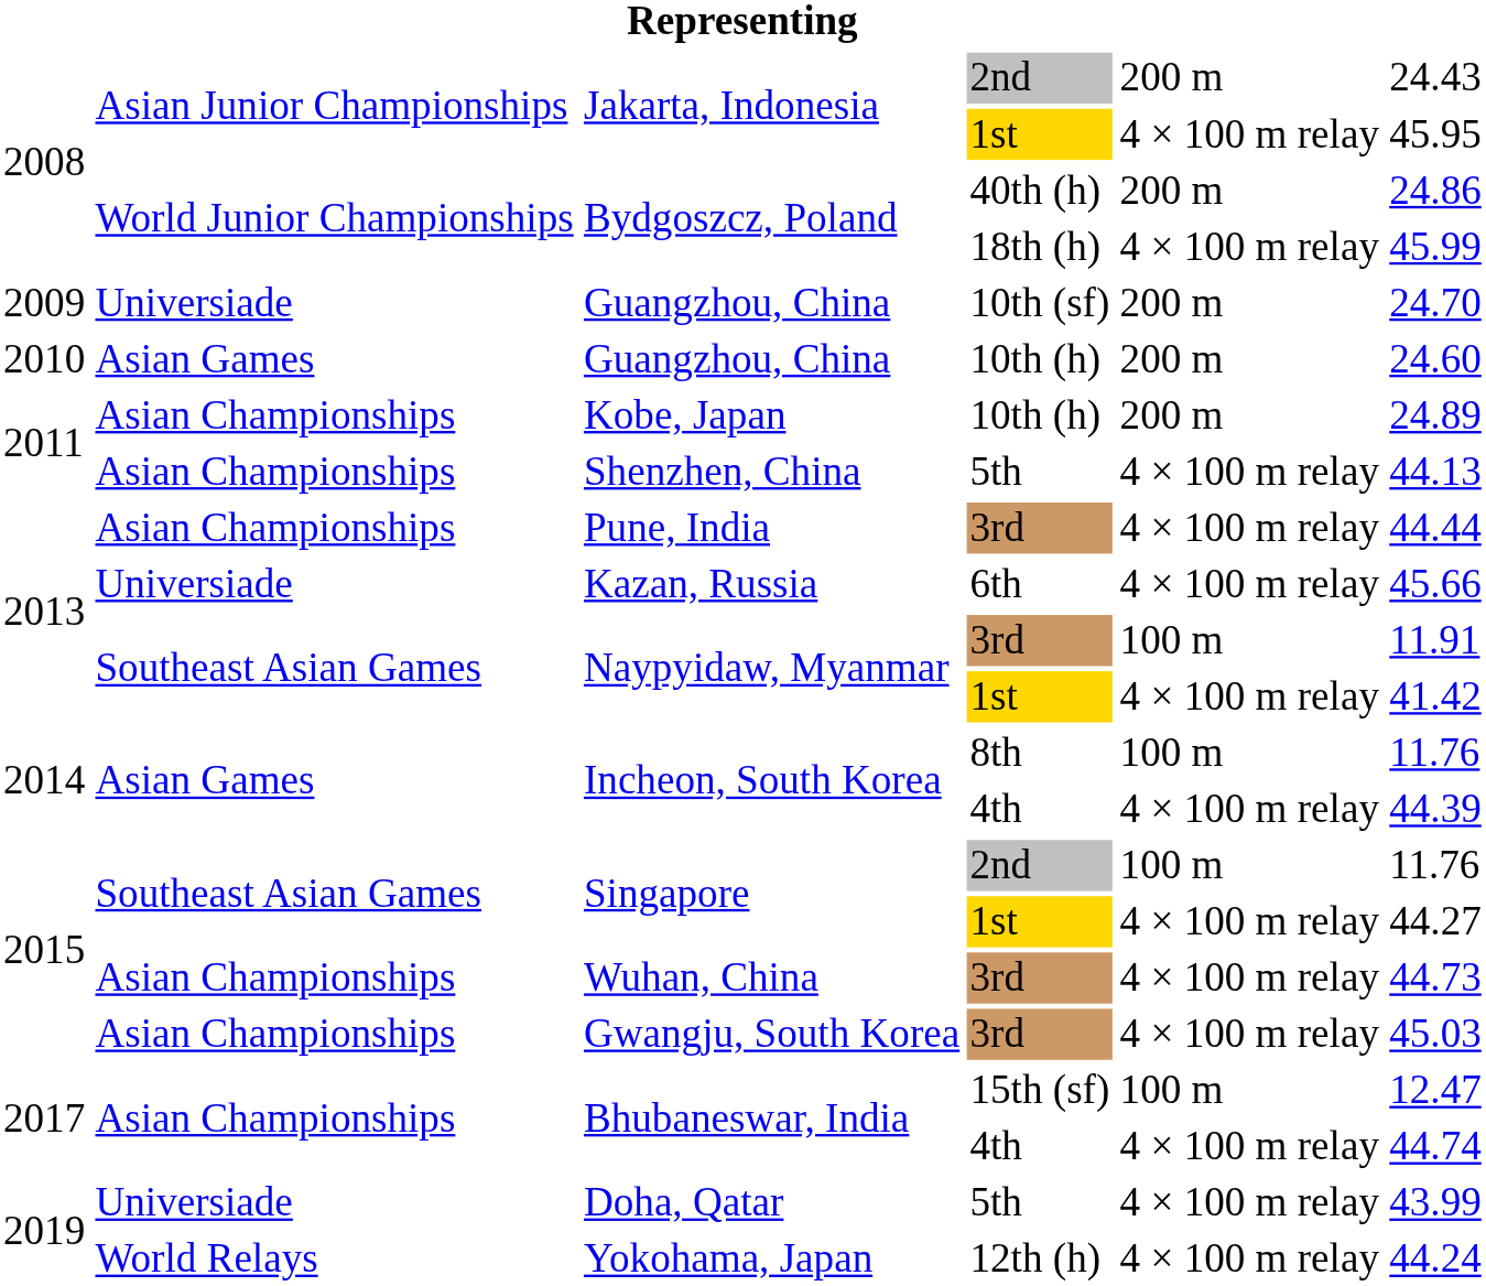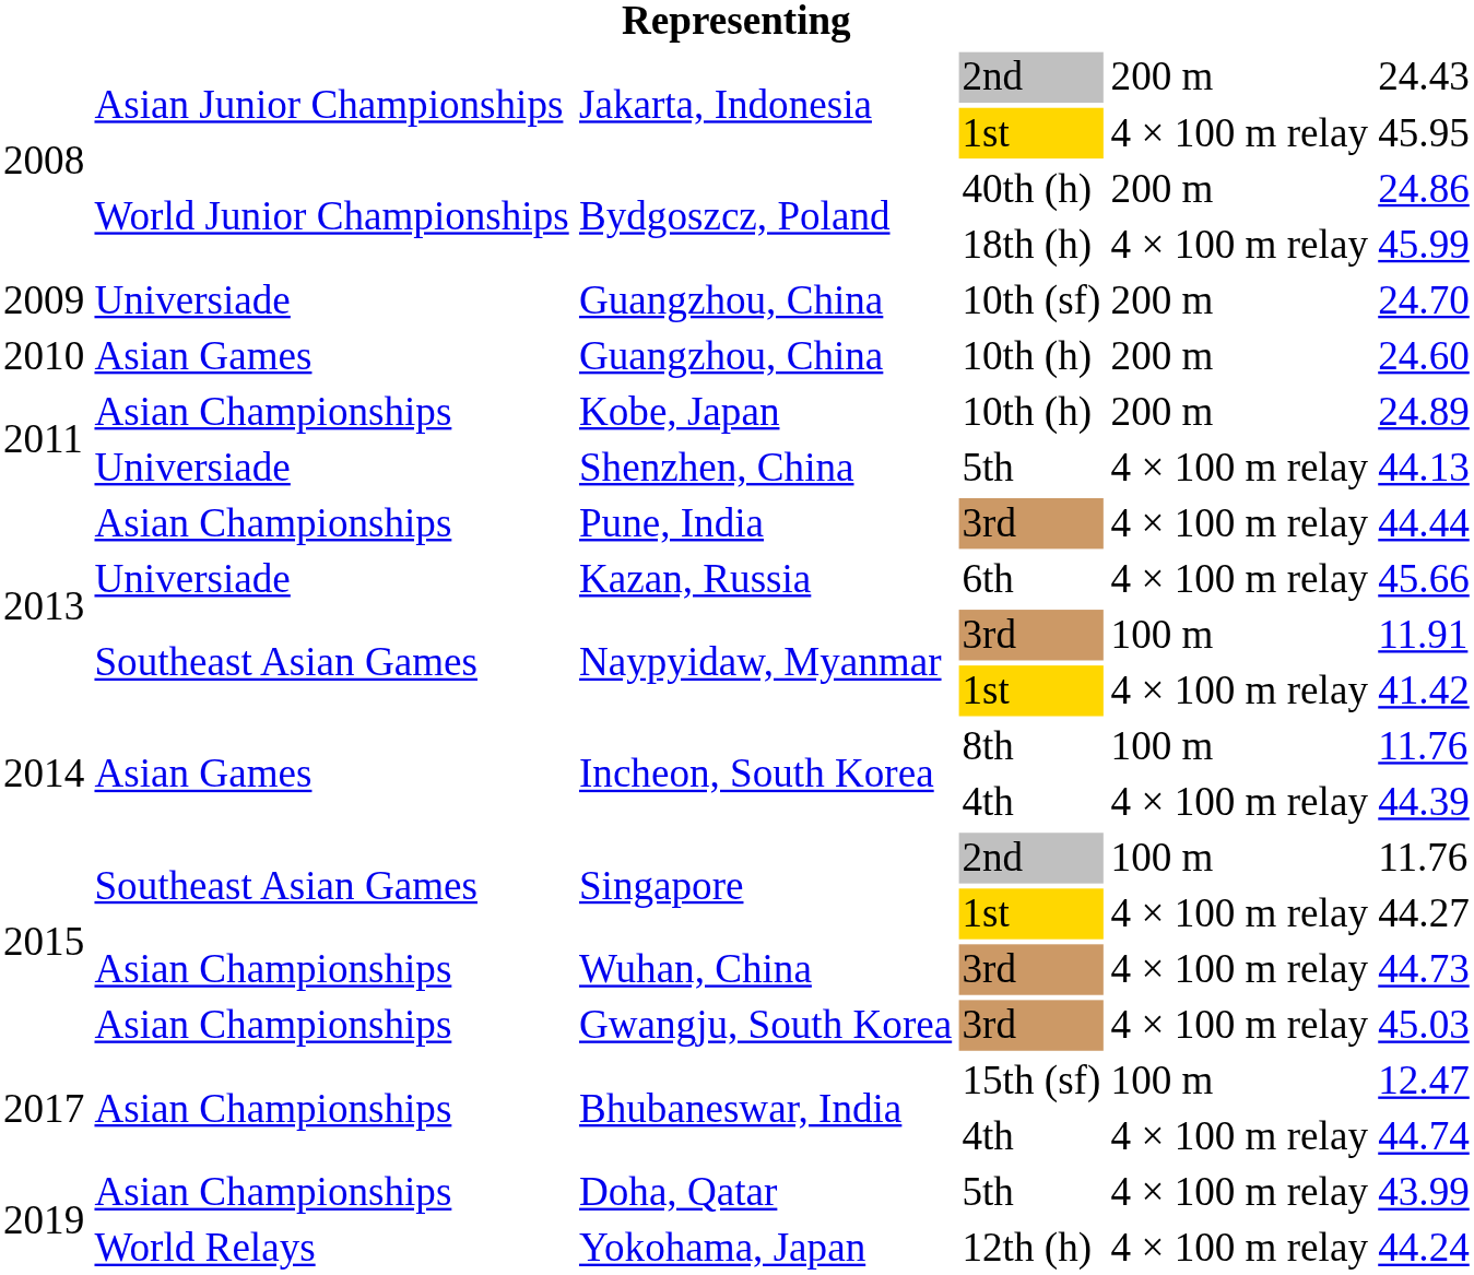 <table>
 <tr>
 <th colspan="6">Representing </th>
 </tr>
 <tr>
 <td rowspan=4>2008</td>
 <td rowspan=2><a href='#'>Asian Junior Championships</a></td>
 <td rowspan=2><a href='#'>Jakarta, Indonesia</a></td>
 <td bgcolor=silver>2nd</td>
 <td>200 m</td>
 <td>24.43</td>
 </tr>
 <tr>
 <td bgcolor=gold>1st</td>
 <td>4 × 100 m relay</td>
 <td>45.95</td>
 </tr>
 <tr>
 <td rowspan=2><a href='#'>World Junior Championships</a></td>
 <td rowspan=2><a href='#'>Bydgoszcz, Poland</a></td>
 <td>40th (h)</td>
 <td>200 m</td>
 <td><a href='#'>24.86</a></td>
 </tr>
 <tr>
 <td>18th (h)</td>
 <td>4 × 100 m relay</td>
 <td><a href='#'>45.99</a></td>
 </tr>
 <tr>
 <td>2009</td>
 <td><a href='#'>Universiade</a></td>
 <td><a href='#'>Guangzhou, China</a></td>
 <td>10th (sf)</td>
 <td>200 m</td>
 <td><a href='#'>24.70</a></td>
 </tr>
 <tr>
 <td>2010</td>
 <td><a href='#'>Asian Games</a></td>
 <td><a href='#'>Guangzhou, China</a></td>
 <td>10th (h)</td>
 <td>200 m</td>
 <td><a href='#'>24.60</a></td>
 </tr>
 <tr>
 <td rowspan=2>2011</td>
 <td><a href='#'>Asian Championships</a></td>
 <td><a href='#'>Kobe, Japan</a></td>
 <td>10th (h)</td>
 <td>200 m</td>
 <td><a href='#'>24.89</a></td>
 </tr>
 <tr>
-<td><a href='#'>Asian Championships</a></td>
+<td><a href='#'>Universiade</a></td>
 <td><a href='#'>Shenzhen, China</a></td>
 <td>5th</td>
 <td>4 × 100 m relay</td>
 <td><a href='#'>44.13</a></td>
 </tr>
 <tr>
 <td rowspan=4>2013</td>
 <td><a href='#'>Asian Championships</a></td>
 <td><a href='#'>Pune, India</a></td>
 <td bgcolor=cc9966>3rd</td>
 <td>4 × 100 m relay</td>
 <td><a href='#'>44.44</a></td>
 </tr>
 <tr>
 <td><a href='#'>Universiade</a></td>
 <td><a href='#'>Kazan, Russia</a></td>
 <td>6th</td>
 <td>4 × 100 m relay</td>
 <td><a href='#'>45.66</a></td>
 </tr>
 <tr>
 <td rowspan=2><a href='#'>Southeast Asian Games</a></td>
 <td rowspan=2><a href='#'>Naypyidaw, Myanmar</a></td>
 <td bgcolor=cc9966>3rd</td>
 <td>100 m</td>
 <td><a href='#'>11.91</a></td>
 </tr>
 <tr>
 <td bgcolor=gold>1st</td>
 <td>4 × 100 m relay</td>
 <td><a href='#'>41.42</a></td>
 </tr>
 <tr>
 <td rowspan=2>2014</td>
 <td rowspan=2><a href='#'>Asian Games</a></td>
 <td rowspan=2><a href='#'>Incheon, South Korea</a></td>
 <td>8th</td>
 <td>100 m</td>
 <td><a href='#'>11.76</a></td>
 </tr>
 <tr>
 <td>4th</td>
 <td>4 × 100 m relay</td>
 <td><a href='#'>44.39</a></td>
 </tr>
 <tr>
 <td rowspan=4>2015</td>
 <td rowspan=2><a href='#'>Southeast Asian Games</a></td>
 <td rowspan=2><a href='#'>Singapore</a></td>
 <td bgcolor=silver>2nd</td>
 <td>100 m</td>
 <td>11.76</td>
 </tr>
 <tr>
 <td bgcolor=gold>1st</td>
 <td>4 × 100 m relay</td>
 <td>44.27</td>
 </tr>
 <tr>
 <td><a href='#'>Asian Championships</a></td>
 <td><a href='#'>Wuhan, China</a></td>
 <td bgcolor=cc9966>3rd</td>
 <td>4 × 100 m relay</td>
 <td><a href='#'>44.73</a></td>
 </tr>
 <tr>
 <td><a href='#'>Asian Championships</a></td>
 <td><a href='#'>Gwangju, South Korea</a></td>
 <td bgcolor=cc9966>3rd</td>
 <td>4 × 100 m relay</td>
 <td><a href='#'>45.03</a></td>
 </tr>
 <tr>
 <td rowspan=2>2017</td>
 <td rowspan=2><a href='#'>Asian Championships</a></td>
 <td rowspan=2><a href='#'>Bhubaneswar, India</a></td>
 <td>15th (sf)</td>
 <td>100 m</td>
 <td><a href='#'>12.47</a></td>
 </tr>
 <tr>
 <td>4th</td>
 <td>4 × 100 m relay</td>
 <td><a href='#'>44.74</a></td>
 </tr>
 <tr>
 <td rowspan=2>2019</td>
-<td><a href='#'>Universiade</a></td>
+<td><a href='#'>Asian Championships</a></td>
 <td><a href='#'>Doha, Qatar</a></td>
 <td>5th</td>
 <td>4 × 100 m relay</td>
 <td><a href='#'>43.99</a></td>
 </tr>
 <tr>
 <td><a href='#'>World Relays</a></td>
 <td><a href='#'>Yokohama, Japan</a></td>
 <td>12th (h)</td>
 <td>4 × 100 m relay</td>
 <td><a href='#'>44.24</a></td>
 </tr>
 </table>
